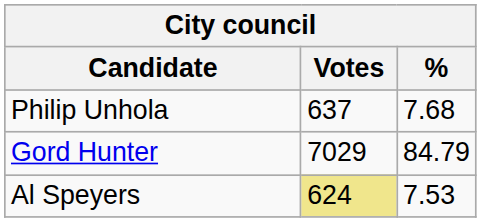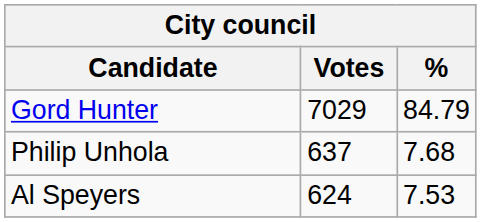 <table class="wikitable">
 <tr>
 <th colspan=3>City council</th>
 </tr>
 <tr>
 <th style="width: 170px">Candidate</th>
 <th style="width: 50px">Votes</th>
 <th style="width: 40px">%</th>
 </tr>
 <tr>
+<td><a href='#'>Gord Hunter</a></td>
+<td>7029</td>
+<td>84.79</td>
+</tr>
+<tr>
 <td>Philip Unhola</td>
 <td>637</td>
 <td>7.68</td>
 </tr>
 <tr>
-<td><a href='#'>Gord Hunter</a></td>
-<td>7029</td>
-<td>84.79</td>
-</tr>
-<tr>
 <td>Al Speyers</td>
-<td style="background: khaki;">624</td>
+<td>624</td>
 <td>7.53</td>
 </tr>
 </table>
